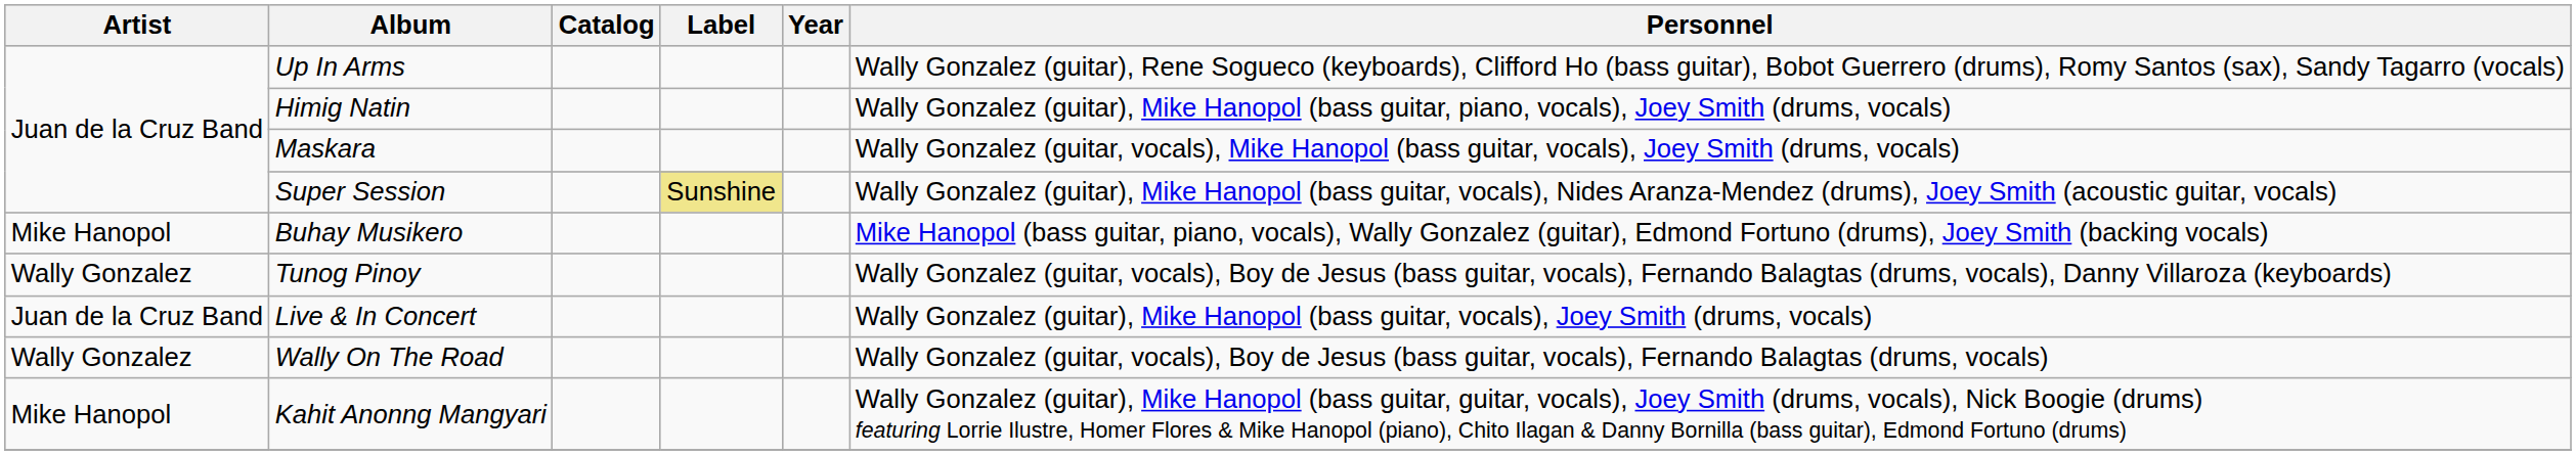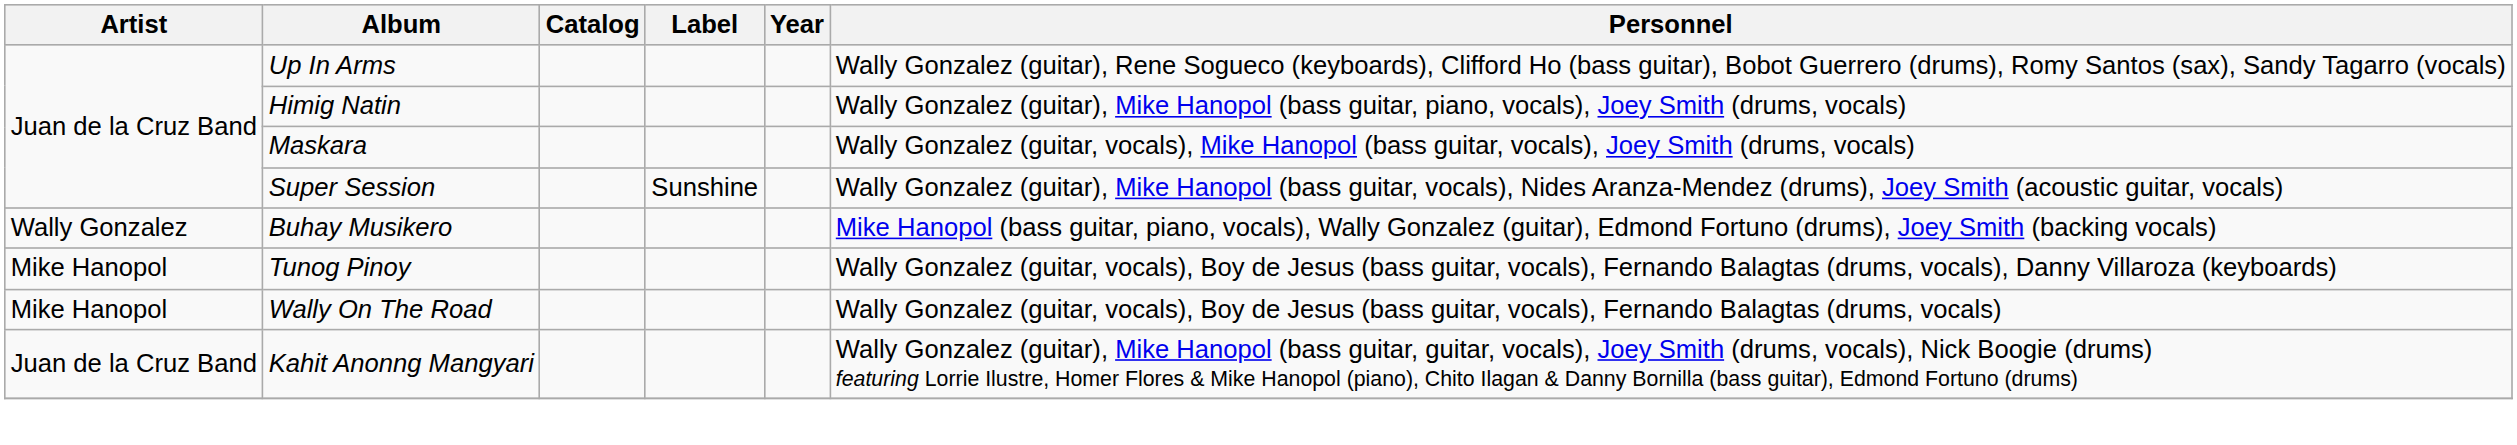 <table class="wikitable sortable">
 <tr>
 <th>Artist</th>
 <th>Album</th>
 <th>Catalog</th>
 <th>Label</th>
 <th>Year</th>
 <th>Personnel</th>
 </tr>
 <tr>
 <td rowspan="4">Juan de la Cruz Band</td>
 <td><em>Up In Arms</em> </td>
 <td></td>
 <td></td>
 <td></td>
 <td>Wally Gonzalez (guitar), Rene Sogueco (keyboards), Clifford Ho (bass guitar), Bobot Guerrero (drums), Romy Santos (sax), Sandy Tagarro (vocals)</td>
 </tr>
 <tr>
 <td><em>Himig Natin</em> </td>
 <td></td>
 <td></td>
 <td></td>
 <td>Wally Gonzalez (guitar), <a href='#'>Mike Hanopol</a> (bass guitar, piano, vocals), <a href='#'>Joey Smith</a> (drums, vocals)</td>
 </tr>
 <tr>
 <td><em>Maskara</em> </td>
 <td></td>
 <td></td>
 <td></td>
 <td>Wally Gonzalez (guitar, vocals), <a href='#'>Mike Hanopol</a> (bass guitar, vocals), <a href='#'>Joey Smith</a> (drums, vocals)</td>
 </tr>
 <tr>
 <td><em>Super Session</em> </td>
 <td></td>
-<td style="background: khaki;">Sunshine</td>
+<td>Sunshine</td>
 <td></td>
 <td>Wally Gonzalez (guitar), <a href='#'>Mike Hanopol</a> (bass guitar, vocals), Nides Aranza-Mendez (drums), <a href='#'>Joey Smith</a> (acoustic guitar, vocals)</td>
 </tr>
 <tr>
-<td>Mike Hanopol</td>
+<td>Wally Gonzalez</td>
 <td><em>Buhay Musikero</em> </td>
 <td></td>
 <td></td>
 <td></td>
 <td><a href='#'>Mike Hanopol</a> (bass guitar, piano, vocals), Wally Gonzalez (guitar), Edmond Fortuno (drums), <a href='#'>Joey Smith</a> (backing vocals)</td>
 </tr>
 <tr>
-<td>Wally Gonzalez</td>
+<td>Mike Hanopol</td>
 <td><em>Tunog Pinoy</em> </td>
 <td></td>
 <td></td>
 <td></td>
 <td>Wally Gonzalez (guitar, vocals), Boy de Jesus (bass guitar, vocals), Fernando Balagtas (drums, vocals), Danny Villaroza (keyboards)</td>
 </tr>
 <tr>
-<td>Juan de la Cruz Band</td>
-<td><em>Live & In Concert</em> </td>
-<td></td>
-<td></td>
-<td></td>
-<td>Wally Gonzalez (guitar), <a href='#'>Mike Hanopol</a> (bass guitar, vocals), <a href='#'>Joey Smith</a> (drums, vocals)</td>
-</tr>
-<tr>
-<td>Wally Gonzalez</td>
+<td>Mike Hanopol</td>
 <td><em>Wally On The Road</em> </td>
 <td></td>
 <td></td>
 <td></td>
 <td>Wally Gonzalez (guitar, vocals), Boy de Jesus (bass guitar, vocals), Fernando Balagtas (drums, vocals)</td>
 </tr>
 <tr>
-<td>Mike Hanopol</td>
+<td>Juan de la Cruz Band</td>
 <td><em>Kahit Anonng Mangyari</em> </td>
 <td></td>
 <td></td>
 <td></td>
 <td>Wally Gonzalez (guitar), <a href='#'>Mike Hanopol</a> (bass guitar, guitar, vocals), <a href='#'>Joey Smith</a> (drums, vocals), Nick Boogie (drums)<br><small> <em>featuring</em> Lorrie Ilustre, Homer Flores & Mike Hanopol (piano), Chito Ilagan & Danny Bornilla (bass guitar), Edmond Fortuno (drums)</small></td>
 </tr>
 <tr>
 </tr>
 </table>
